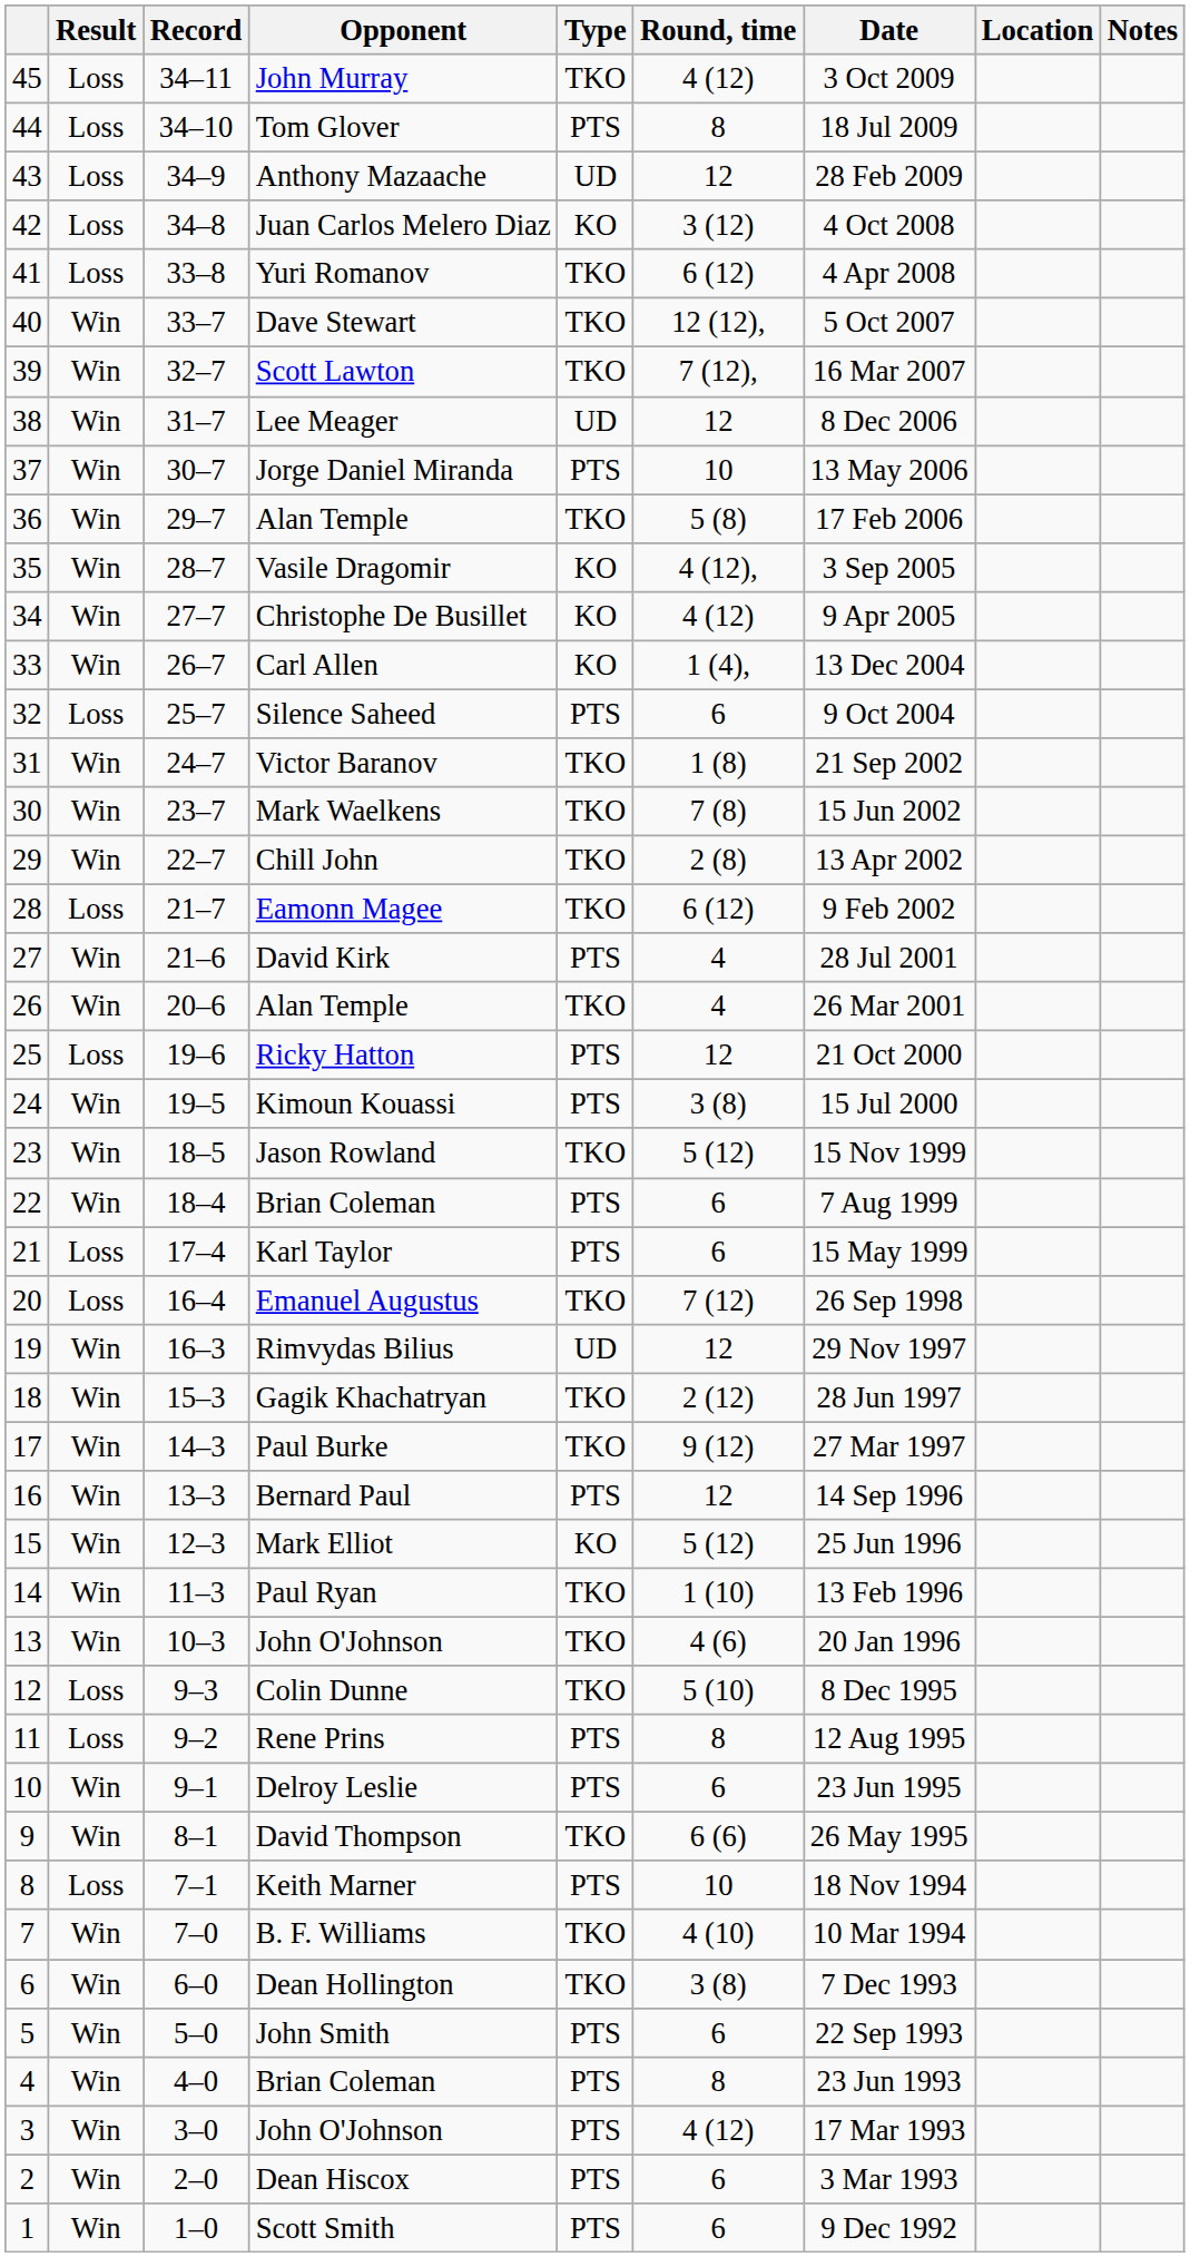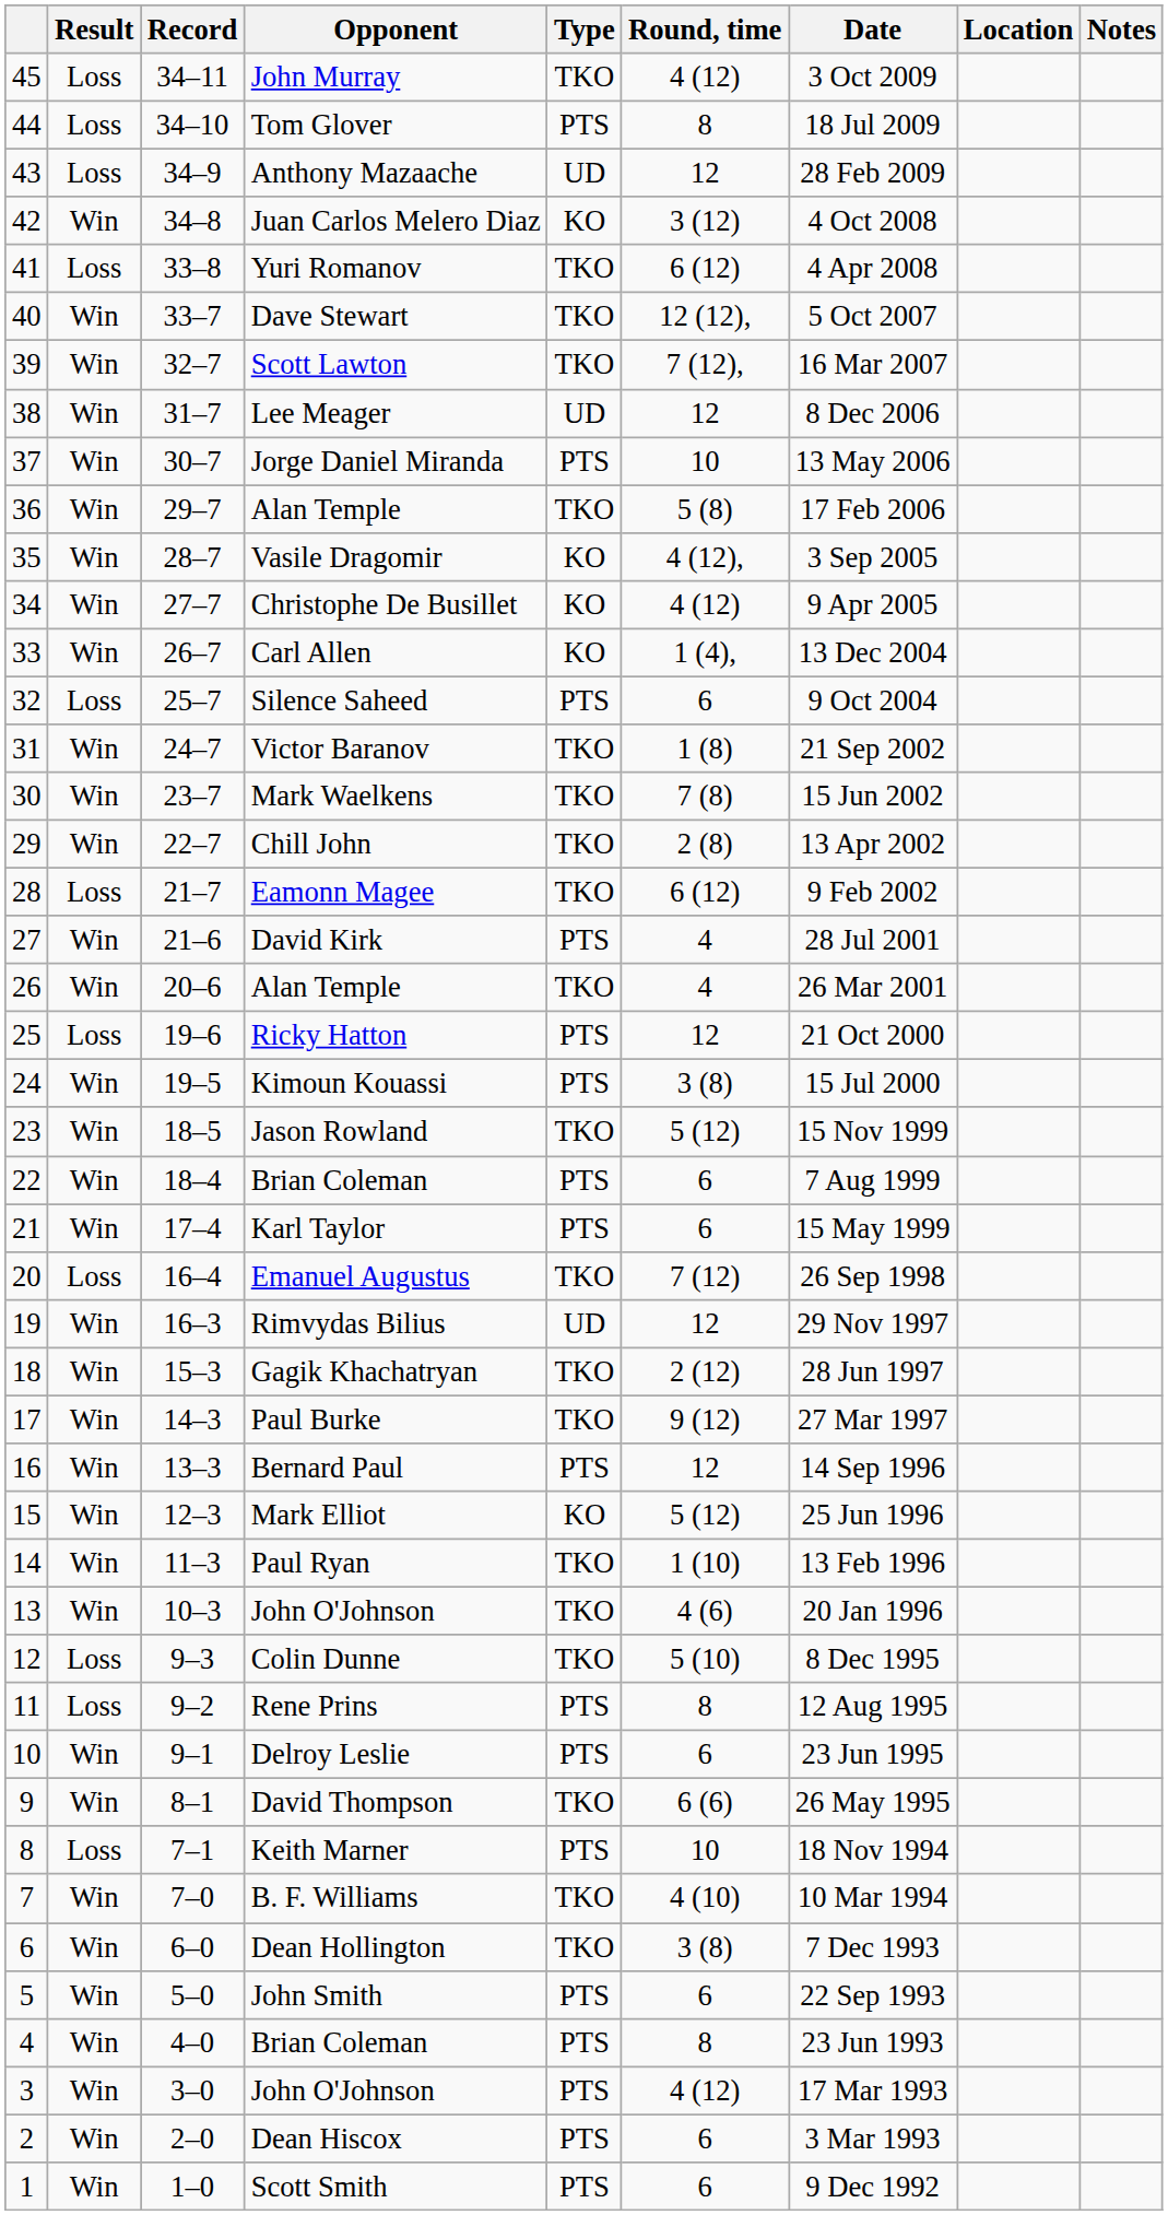 <table class="wikitable" style="text-align:center; font-size:95%">
 <tr>
 <th></th>
 <th>Result</th>
 <th>Record</th>
 <th>Opponent</th>
 <th>Type</th>
 <th>Round, time</th>
 <th>Date</th>
 <th>Location</th>
 <th>Notes</th>
 </tr>
 <tr align=center>
 <td>45</td>
 <td>Loss</td>
 <td>34–11</td>
 <td align=left> <a href='#'>John Murray</a></td>
 <td>TKO</td>
 <td>4 (12)</td>
 <td>3 Oct 2009</td>
 <td align=left></td>
 <td align=left></td>
 </tr>
 <tr>
 <td>44</td>
 <td>Loss</td>
 <td>34–10</td>
 <td align=left> Tom Glover</td>
 <td>PTS</td>
 <td>8</td>
 <td>18 Jul 2009</td>
 <td align=left></td>
 <td></td>
 </tr>
 <tr>
 <td>43</td>
 <td>Loss</td>
 <td>34–9</td>
 <td align=left> Anthony Mazaache</td>
 <td>UD</td>
 <td>12</td>
 <td>28 Feb 2009</td>
 <td align=left></td>
 <td align=left></td>
 </tr>
 <tr>
 <td>42</td>
-<td>Loss</td>
+<td>Win</td>
 <td>34–8</td>
 <td align=left> Juan Carlos Melero Diaz</td>
 <td>KO</td>
 <td>3 (12)</td>
 <td>4 Oct 2008</td>
 <td align=left></td>
 <td align=left></td>
 </tr>
 <tr>
 <td>41</td>
 <td>Loss</td>
 <td>33–8</td>
 <td align=left> Yuri Romanov</td>
 <td>TKO</td>
 <td>6 (12)</td>
 <td>4 Apr 2008</td>
 <td align=left></td>
 <td align=left></td>
 </tr>
 <tr>
 <td>40</td>
 <td>Win</td>
 <td>33–7</td>
 <td align=left> Dave Stewart</td>
 <td>TKO</td>
 <td>12 (12), </td>
 <td>5 Oct 2007</td>
 <td align=left></td>
 <td align=left></td>
 </tr>
 <tr>
 <td>39</td>
 <td>Win</td>
 <td>32–7</td>
 <td align=left> <a href='#'>Scott Lawton</a></td>
 <td>TKO</td>
 <td>7 (12), </td>
 <td>16 Mar 2007</td>
 <td align=left></td>
 <td align=left></td>
 </tr>
 <tr>
 <td>38</td>
 <td>Win</td>
 <td>31–7</td>
 <td align=left> Lee Meager</td>
 <td>UD</td>
 <td>12</td>
 <td>8 Dec 2006</td>
 <td align=left></td>
 <td align=left></td>
 </tr>
 <tr>
 <td>37</td>
 <td>Win</td>
 <td>30–7</td>
 <td align=left> Jorge Daniel Miranda</td>
 <td>PTS</td>
 <td>10</td>
 <td>13 May 2006</td>
 <td align=left></td>
 <td></td>
 </tr>
 <tr>
 <td>36</td>
 <td>Win</td>
 <td>29–7</td>
 <td align=left> Alan Temple</td>
 <td>TKO</td>
 <td>5 (8)</td>
 <td>17 Feb 2006</td>
 <td align=left></td>
 <td></td>
 </tr>
 <tr>
 <td>35</td>
 <td>Win</td>
 <td>28–7</td>
 <td align=left> Vasile Dragomir</td>
 <td>KO</td>
 <td>4 (12), </td>
 <td>3 Sep 2005</td>
 <td align=left></td>
 <td align=left></td>
 </tr>
 <tr>
 <td>34</td>
 <td>Win</td>
 <td>27–7</td>
 <td align=left> Christophe De Busillet</td>
 <td>KO</td>
 <td>4 (12)</td>
 <td>9 Apr 2005</td>
 <td align=left></td>
 <td align=left></td>
 </tr>
 <tr>
 <td>33</td>
 <td>Win</td>
 <td>26–7</td>
 <td align=left> Carl Allen</td>
 <td>KO</td>
 <td>1 (4), </td>
 <td>13 Dec 2004</td>
 <td align=left></td>
 <td></td>
 </tr>
 <tr>
 <td>32</td>
 <td>Loss</td>
 <td>25–7</td>
 <td align=left> Silence Saheed</td>
 <td>PTS</td>
 <td>6</td>
 <td>9 Oct 2004</td>
 <td align=left></td>
 <td></td>
 </tr>
 <tr>
 <td>31</td>
 <td>Win</td>
 <td>24–7</td>
 <td align=left> Victor Baranov</td>
 <td>TKO</td>
 <td>1 (8)</td>
 <td>21 Sep 2002</td>
 <td align=left></td>
 <td></td>
 </tr>
 <tr>
 <td>30</td>
 <td>Win</td>
 <td>23–7</td>
 <td align=left> Mark Waelkens</td>
 <td>TKO</td>
 <td>7 (8)</td>
 <td>15 Jun 2002</td>
 <td align=left></td>
 <td></td>
 </tr>
 <tr>
 <td>29</td>
 <td>Win</td>
 <td>22–7</td>
 <td align=left> Chill John</td>
 <td>TKO</td>
 <td>2 (8)</td>
 <td>13 Apr 2002</td>
 <td align=left></td>
 <td></td>
 </tr>
 <tr>
 <td>28</td>
 <td>Loss</td>
 <td>21–7</td>
 <td align=left> <a href='#'>Eamonn Magee</a></td>
 <td>TKO</td>
 <td>6 (12)</td>
 <td>9 Feb 2002</td>
 <td align=left></td>
 <td align=left></td>
 </tr>
 <tr>
 <td>27</td>
 <td>Win</td>
 <td>21–6</td>
 <td align=left> David Kirk</td>
 <td>PTS</td>
 <td>4</td>
 <td>28 Jul 2001</td>
 <td align=left></td>
 <td></td>
 </tr>
 <tr>
 <td>26</td>
 <td>Win</td>
 <td>20–6</td>
 <td align=left> Alan Temple</td>
 <td>TKO</td>
 <td>4</td>
 <td>26 Mar 2001</td>
 <td align=left></td>
 <td></td>
 </tr>
 <tr>
 <td>25</td>
 <td>Loss</td>
 <td>19–6</td>
 <td align=left> <a href='#'>Ricky Hatton</a></td>
 <td>PTS</td>
 <td>12</td>
 <td>21 Oct 2000</td>
 <td align=left></td>
 <td align=left></td>
 </tr>
 <tr>
 <td>24</td>
 <td>Win</td>
 <td>19–5</td>
 <td align=left> Kimoun Kouassi</td>
 <td>PTS</td>
 <td>3 (8)</td>
 <td>15 Jul 2000</td>
 <td align=left></td>
 <td></td>
 </tr>
 <tr>
 <td>23</td>
 <td>Win</td>
 <td>18–5</td>
 <td align=left> Jason Rowland</td>
 <td>TKO</td>
 <td>5 (12)</td>
 <td>15 Nov 1999</td>
 <td align=left></td>
 <td align=left></td>
 </tr>
 <tr>
 <td>22</td>
 <td>Win</td>
 <td>18–4</td>
 <td align=left> Brian Coleman</td>
 <td>PTS</td>
 <td>6</td>
 <td>7 Aug 1999</td>
 <td align=left></td>
 <td></td>
 </tr>
 <tr>
 <td>21</td>
-<td>Loss</td>
+<td>Win</td>
 <td>17–4</td>
 <td align=left> Karl Taylor</td>
 <td>PTS</td>
 <td>6</td>
 <td>15 May 1999</td>
 <td align=left></td>
 <td></td>
 </tr>
 <tr>
 <td>20</td>
 <td>Loss</td>
 <td>16–4</td>
 <td align=left> <a href='#'>Emanuel Augustus</a></td>
 <td>TKO</td>
 <td>7 (12)</td>
 <td>26 Sep 1998</td>
 <td align=left></td>
 <td align=left></td>
 </tr>
 <tr>
 <td>19</td>
 <td>Win</td>
 <td>16–3</td>
 <td align=left> Rimvydas Bilius</td>
 <td>UD</td>
 <td>12</td>
 <td>29 Nov 1997</td>
 <td align=left></td>
 <td align=left></td>
 </tr>
 <tr>
 <td>18</td>
 <td>Win</td>
 <td>15–3</td>
 <td align=left> Gagik Khachatryan</td>
 <td>TKO</td>
 <td>2 (12)</td>
 <td>28 Jun 1997</td>
 <td align=left></td>
 <td></td>
 </tr>
 <tr>
 <td>17</td>
 <td>Win</td>
 <td>14–3</td>
 <td align=left> Paul Burke</td>
 <td>TKO</td>
 <td>9 (12)</td>
 <td>27 Mar 1997</td>
 <td align=left></td>
 <td align=left></td>
 </tr>
 <tr>
 <td>16</td>
 <td>Win</td>
 <td>13–3</td>
 <td align=left> Bernard Paul</td>
 <td>PTS</td>
 <td>12</td>
 <td>14 Sep 1996</td>
 <td align=left></td>
 <td align=left></td>
 </tr>
 <tr>
 <td>15</td>
 <td>Win</td>
 <td>12–3</td>
 <td align=left> Mark Elliot</td>
 <td>KO</td>
 <td>5 (12)</td>
 <td>25 Jun 1996</td>
 <td align=left></td>
 <td align=left></td>
 </tr>
 <tr>
 <td>14</td>
 <td>Win</td>
 <td>11–3</td>
 <td align=left> Paul Ryan</td>
 <td>TKO</td>
 <td>1 (10)</td>
 <td>13 Feb 1996</td>
 <td align=left></td>
 <td></td>
 </tr>
 <tr>
 <td>13</td>
 <td>Win</td>
 <td>10–3</td>
 <td align=left> John O'Johnson</td>
 <td>TKO</td>
 <td>4 (6)</td>
 <td>20 Jan 1996</td>
 <td align=left></td>
 <td></td>
 </tr>
 <tr>
 <td>12</td>
 <td>Loss</td>
 <td>9–3</td>
 <td align=left> Colin Dunne</td>
 <td>TKO</td>
 <td>5 (10)</td>
 <td>8 Dec 1995</td>
 <td align=left></td>
 <td align=left></td>
 </tr>
 <tr>
 <td>11</td>
 <td>Loss</td>
 <td>9–2</td>
 <td align=left> Rene Prins</td>
 <td>PTS</td>
 <td>8</td>
 <td>12 Aug 1995</td>
 <td align=left></td>
 <td></td>
 </tr>
 <tr>
 <td>10</td>
 <td>Win</td>
 <td>9–1</td>
 <td align=left> Delroy Leslie</td>
 <td>PTS</td>
 <td>6</td>
 <td>23 Jun 1995</td>
 <td align=left></td>
 <td></td>
 </tr>
 <tr>
 <td>9</td>
 <td>Win</td>
 <td>8–1</td>
 <td align=left> David Thompson</td>
 <td>TKO</td>
 <td>6 (6)</td>
 <td>26 May 1995</td>
 <td align=left></td>
 <td></td>
 </tr>
 <tr>
 <td>8</td>
 <td>Loss</td>
 <td>7–1</td>
 <td align=left> Keith Marner</td>
 <td>PTS</td>
 <td>10</td>
 <td>18 Nov 1994</td>
 <td align=left></td>
 <td align=left></td>
 </tr>
 <tr>
 <td>7</td>
 <td>Win</td>
 <td>7–0</td>
 <td align=left> B. F. Williams</td>
 <td>TKO</td>
 <td>4 (10)</td>
 <td>10 Mar 1994</td>
 <td align=left></td>
 <td align=left></td>
 </tr>
 <tr>
 <td>6</td>
 <td>Win</td>
 <td>6–0</td>
 <td align=left> Dean Hollington</td>
 <td>TKO</td>
 <td>3 (8)</td>
 <td>7 Dec 1993</td>
 <td align=left></td>
 <td></td>
 </tr>
 <tr>
 <td>5</td>
 <td>Win</td>
 <td>5–0</td>
 <td align=left> John Smith</td>
 <td>PTS</td>
 <td>6</td>
 <td>22 Sep 1993</td>
 <td align=left></td>
 <td></td>
 </tr>
 <tr>
 <td>4</td>
 <td>Win</td>
 <td>4–0</td>
 <td align=left> Brian Coleman</td>
 <td>PTS</td>
 <td>8</td>
 <td>23 Jun 1993</td>
 <td align=left></td>
 <td></td>
 </tr>
 <tr>
 <td>3</td>
 <td>Win</td>
 <td>3–0</td>
 <td align=left> John O'Johnson</td>
 <td>PTS</td>
 <td>4 (12)</td>
 <td>17 Mar 1993</td>
 <td align=left></td>
 <td></td>
 </tr>
 <tr>
 <td>2</td>
 <td>Win</td>
 <td>2–0</td>
 <td align=left> Dean Hiscox</td>
 <td>PTS</td>
 <td>6</td>
 <td>3 Mar 1993</td>
 <td align=left></td>
 <td></td>
 </tr>
 <tr>
 <td>1</td>
 <td>Win</td>
 <td>1–0</td>
 <td align=left> Scott Smith</td>
 <td>PTS</td>
 <td>6</td>
 <td>9 Dec 1992</td>
 <td align=left></td>
 <td></td>
 </tr>
 <tr>
 </tr>
 </table>
